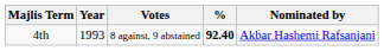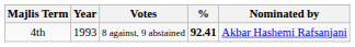 <table class="wikitable" style="text-align:center;">
 <tr>
 <th>Majlis Term</th>
 <th>Year</th>
 <th>Votes</th>
 <th>%</th>
 <th>Nominated by</th>
 </tr>
 <tr>
 <td>4th</td>
 <td>1993</td>
 <td> <small>8 against, 9 abstained</small></td>
-<td><strong>92.40</strong></td>
+<td><strong>92.41</strong></td>
 <td><a href='#'>Akbar Hashemi Rafsanjani</a></td>
 </tr>
 </table>
